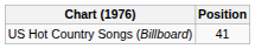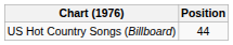 <table class="wikitable">
 <tr>
 <th>Chart (1976)</th>
 <th>Position</th>
 </tr>
 <tr>
 <td>US Hot Country Songs (<em>Billboard</em>)</td>
-<td align="center">41</td>
+<td align="center">44</td>
 </tr>
 </table>
